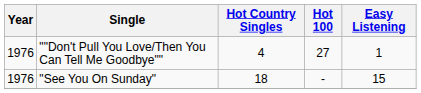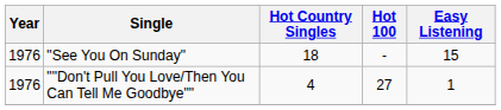 <table border=1 cellspacing=0 cellpadding=2 width="550px" class="wikitable">
 <tr>
 <th align="left">Year</th>
 <th align="left">Single</th>
 <th align="left"><a href='#'>Hot Country Singles</a></th>
 <th align="left"><a href='#'>Hot 100</a></th>
 <th align="left"><a href='#'>Easy Listening</a></th>
 </tr>
 <tr>
 <td align="center">1976</td>
+<td align="left">"See You On Sunday"</td>
+<td align="center">18</td>
+<td align="center">-</td>
+<td align="center">15</td>
+</tr>
+<tr>
+<td align="center">1976</td>
 <td align="left">""Don't Pull You Love/Then You Can Tell Me Goodbye""</td>
 <td align="center">4</td>
 <td align="center">27</td>
 <td align="center">1</td>
 </tr>
 <tr>
-<td align="center">1976</td>
-<td align="left">"See You On Sunday"</td>
-<td align="center">18</td>
-<td align="center">-</td>
-<td align="center">15</td>
-</tr>
-<tr>
 </tr>
 </table>
